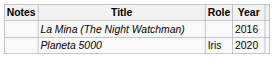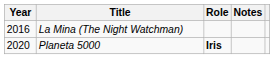 <table class="wikitable sortable">
 <tr>
-<th class="unsortable">Notes</th>
+<th width="42">Year</th>
 <th width="250">Title</th>
 <th>Role</th>
-<th width="42">Year</th>
+<th class="unsortable">Notes</th>
 <th class="unsortable"></th>
 </tr>
 <tr>
-<td></td>
+<td>2016</td>
 <td><em>La Mina (The Night Watchman)</em></td>
 <td></td>
-<td>2016</td>
+<td></td>
 <td align = "center"></td>
 </tr>
 <tr>
+<td>2020</td>
+<td><em>Planeta 5000</em></td>
+<td><strong>Iris</strong></td>
 <td></td>
-<td><em>Planeta 5000</em></td>
-<td>Iris</td>
-<td>2020</td>
 <td align = "center"></td>
 </tr>
 </table>
